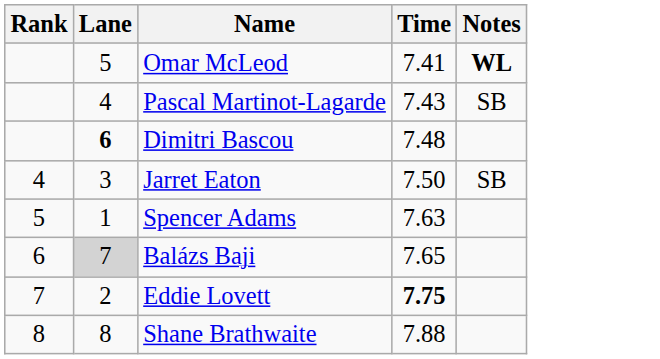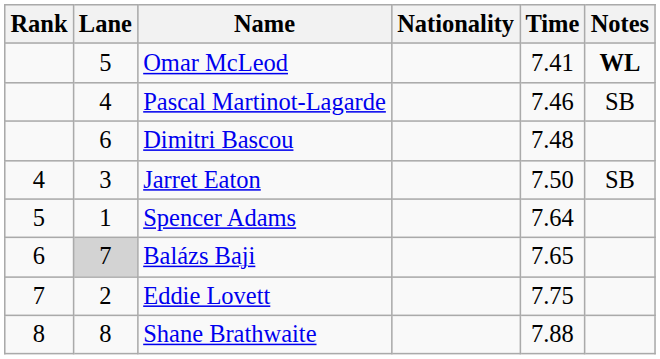 <table class="wikitable sortable" style="text-align:center">
 <tr>
 <th>Rank</th>
 <th>Lane</th>
 <th>Name</th>
+<th>Nationality</th>
 <th>Time</th>
 <th>Notes</th>
 </tr>
 <tr>
 <td></td>
 <td>5</td>
 <td align=left><a href='#'>Omar McLeod</a></td>
+<td align=left></td>
 <td>7.41</td>
 <td><strong>WL</strong></td>
 </tr>
 <tr>
 <td></td>
 <td>4</td>
 <td align=left><a href='#'>Pascal Martinot-Lagarde</a></td>
-<td>7.43</td>
+<td align=left></td>
+<td>7.46</td>
 <td>SB</td>
 </tr>
 <tr>
 <td></td>
-<td><strong>6</strong></td>
+<td>6</td>
 <td align=left><a href='#'>Dimitri Bascou</a></td>
+<td align=left></td>
 <td>7.48</td>
 <td></td>
 </tr>
 <tr>
 <td>4</td>
 <td>3</td>
 <td align=left><a href='#'>Jarret Eaton</a></td>
+<td align=left></td>
 <td>7.50</td>
 <td>SB</td>
 </tr>
 <tr>
 <td>5</td>
 <td>1</td>
 <td align=left><a href='#'>Spencer Adams</a></td>
-<td>7.63</td>
+<td align=left></td>
+<td>7.64</td>
 <td></td>
 </tr>
 <tr>
 <td>6</td>
 <td style="background: lightgrey;">7</td>
 <td align=left><a href='#'>Balázs Baji</a></td>
+<td align=left></td>
 <td>7.65</td>
 <td></td>
 </tr>
 <tr>
 <td>7</td>
 <td>2</td>
 <td align=left><a href='#'>Eddie Lovett</a></td>
-<td><strong>7.75</strong></td>
+<td align=left></td>
+<td>7.75</td>
 <td></td>
 </tr>
 <tr>
 <td>8</td>
 <td>8</td>
 <td align=left><a href='#'>Shane Brathwaite</a></td>
+<td align=left></td>
 <td>7.88</td>
 <td></td>
 </tr>
 </table>
